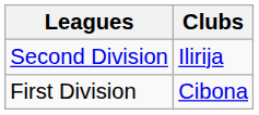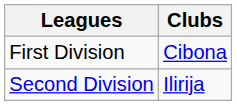 <table class="wikitable">
 <tr>
 <th>Leagues</th>
 <th>Clubs</th>
 </tr>
 <tr>
+<td>First Division</td>
+<td> <a href='#'>Cibona</a></td>
+</tr>
+<tr>
 <td><a href='#'>Second Division</a></td>
 <td> <a href='#'>Ilirija</a></td>
 </tr>
-<tr>
-<td>First Division</td>
-<td> <a href='#'>Cibona</a></td>
-</tr>
 </table>
